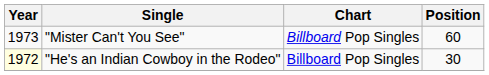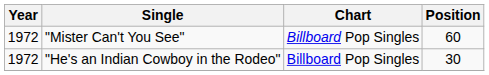 <table class="wikitable">
 <tr>
 <th>Year</th>
 <th>Single</th>
 <th>Chart</th>
 <th>Position</th>
 </tr>
 <tr>
-<td>1973</td>
+<td>1972</td>
 <td>"Mister Can't You See"</td>
 <td><a href='#'><em>Billboard</em></a> Pop Singles</td>
 <td align="center">60</td>
 </tr>
 <tr>
-<td style="background: lightyellow;">1972</td>
+<td>1972</td>
 <td>"He's an Indian Cowboy in the Rodeo"</td>
 <td><a href='#'>Billboard</a> Pop Singles</td>
 <td align="center">30</td>
 </tr>
 <tr>
 </tr>
 </table>
